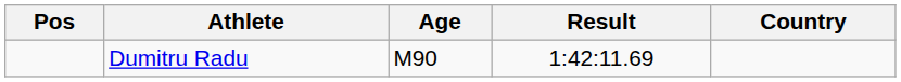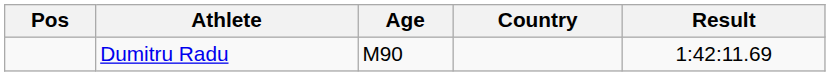 <table class="wikitable"  style="text-align:center; width:50%;">
 <tr>
 <th>Pos</th>
 <th>Athlete</th>
 <th>Age</th>
+<th>Country</th>
 <th>Result</th>
-<th>Country</th>
 </tr>
 <tr>
 <td align=center></td>
 <td align=left><a href='#'>Dumitru Radu</a></td>
 <td align=left>M90</td>
+<td align=left></td>
 <td>1:42:11.69</td>
-<td align=left></td>
 </tr>
 </table>
